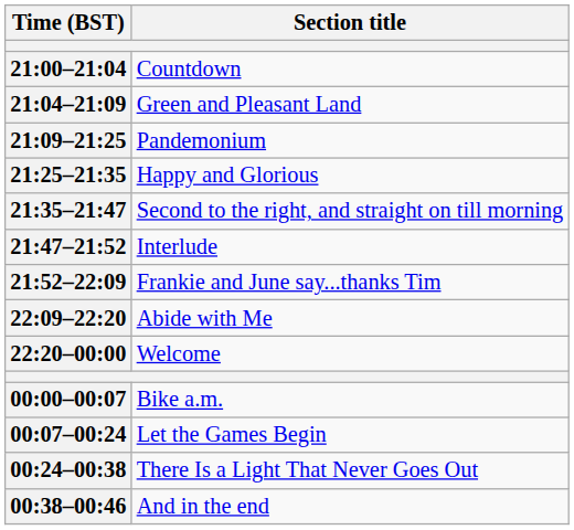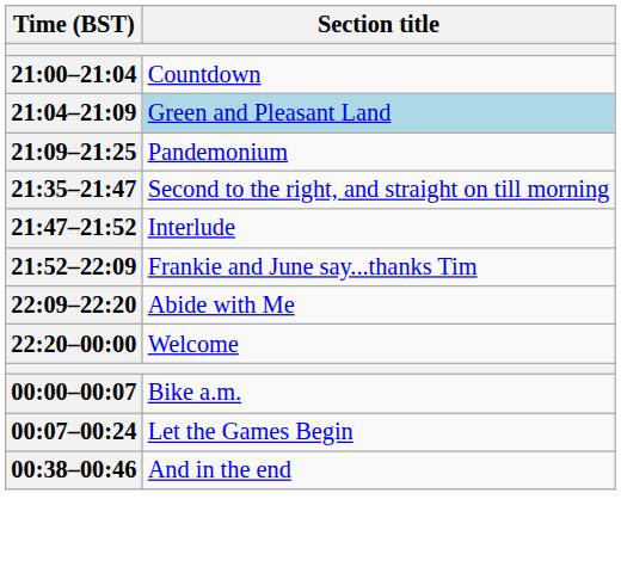 <table class="wikitable">
 <tr>
 <th>Time (BST)</th>
 <th>Section title</th>
 </tr>
 <tr>
 <th colspan="2"></th>
 </tr>
 <tr>
 <th>21:00–21:04</th>
 <td><a href='#'>Countdown</a></td>
 </tr>
 <tr>
 <th>21:04–21:09</th>
-<td><a href='#'>Green and Pleasant Land</a></td>
+<td style="background: lightblue;"><a href='#'>Green and Pleasant Land</a></td>
 </tr>
 <tr>
 <th>21:09–21:25</th>
 <td><a href='#'>Pandemonium</a></td>
-</tr>
-<tr>
-<th>21:25–21:35</th>
-<td><a href='#'>Happy and Glorious</a></td>
 </tr>
 <tr>
 <th>21:35–21:47</th>
 <td><a href='#'>Second to the right, and straight on till morning</a></td>
 </tr>
 <tr>
 <th>21:47–21:52</th>
 <td><a href='#'>Interlude</a></td>
 </tr>
 <tr>
 <th>21:52–22:09</th>
 <td><a href='#'>Frankie and June say...thanks Tim</a></td>
 </tr>
 <tr>
 <th>22:09–22:20</th>
 <td><a href='#'>Abide with Me</a></td>
 </tr>
 <tr>
 <th>22:20–00:00</th>
 <td><a href='#'>Welcome</a></td>
 </tr>
 <tr>
 <th colspan="2"></th>
 </tr>
 <tr>
 <th>00:00–00:07</th>
 <td><a href='#'>Bike a.m.</a></td>
 </tr>
 <tr>
 <th>00:07–00:24</th>
 <td><a href='#'>Let the Games Begin</a></td>
 </tr>
 <tr>
-<th>00:24–00:38</th>
-<td><a href='#'>There Is a Light That Never Goes Out</a></td>
-</tr>
-<tr>
 <th>00:38–00:46</th>
 <td><a href='#'>And in the end</a></td>
 </tr>
 </table>
